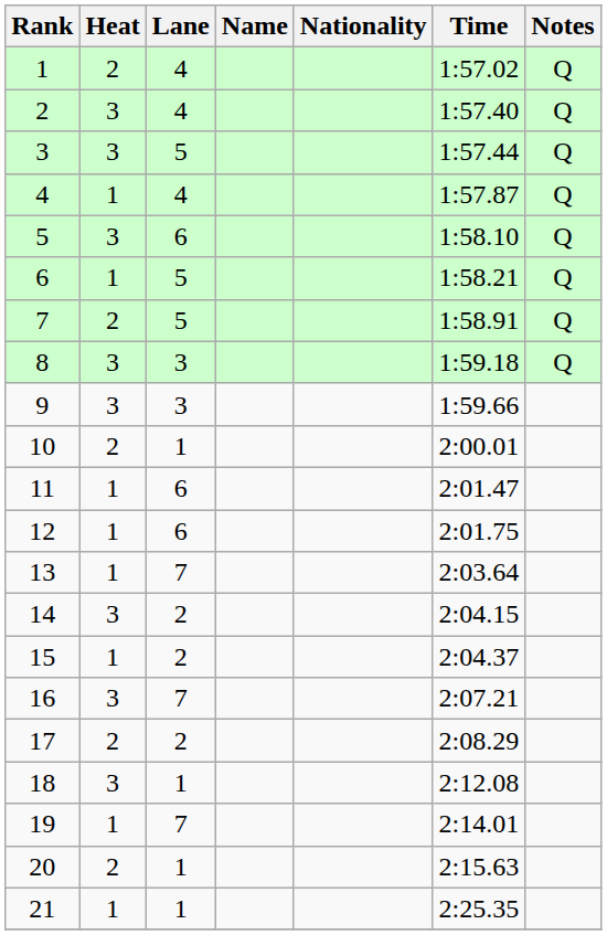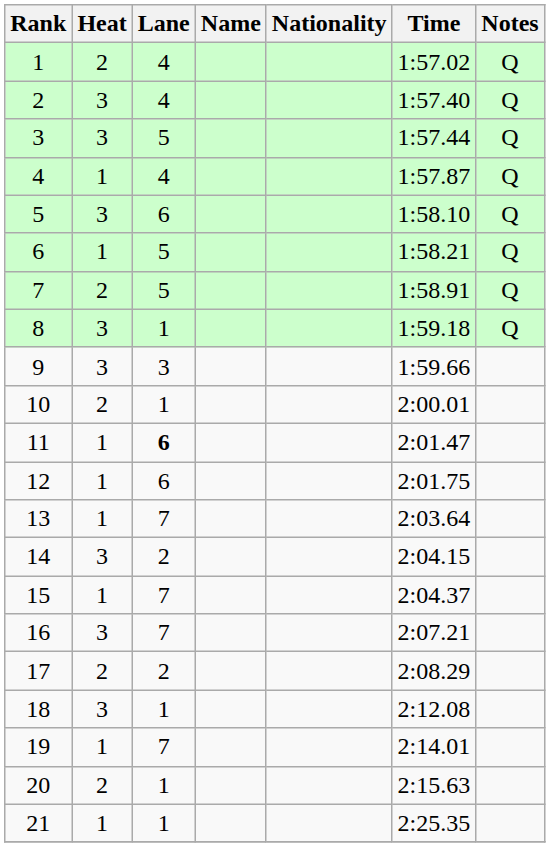 <table class="wikitable sortable" style="text-align:center">
 <tr>
 <th>Rank</th>
 <th>Heat</th>
 <th>Lane</th>
 <th>Name</th>
 <th>Nationality</th>
 <th>Time</th>
 <th>Notes</th>
 </tr>
 <tr bgcolor=ccffcc>
 <td>1</td>
 <td>2</td>
 <td>4</td>
 <td align=left></td>
 <td align=left></td>
 <td>1:57.02</td>
 <td>Q</td>
 </tr>
 <tr bgcolor=ccffcc>
 <td>2</td>
 <td>3</td>
 <td>4</td>
 <td align=left></td>
 <td align=left></td>
 <td>1:57.40</td>
 <td>Q</td>
 </tr>
 <tr bgcolor=ccffcc>
 <td>3</td>
 <td>3</td>
 <td>5</td>
 <td align=left></td>
 <td align=left></td>
 <td>1:57.44</td>
 <td>Q</td>
 </tr>
 <tr bgcolor=ccffcc>
 <td>4</td>
 <td>1</td>
 <td>4</td>
 <td align=left></td>
 <td align=left></td>
 <td>1:57.87</td>
 <td>Q</td>
 </tr>
 <tr bgcolor=ccffcc>
 <td>5</td>
 <td>3</td>
 <td>6</td>
 <td align=left></td>
 <td align=left></td>
 <td>1:58.10</td>
 <td>Q</td>
 </tr>
 <tr bgcolor=ccffcc>
 <td>6</td>
 <td>1</td>
 <td>5</td>
 <td align=left></td>
 <td align=left></td>
 <td>1:58.21</td>
 <td>Q</td>
 </tr>
 <tr bgcolor=ccffcc>
 <td>7</td>
 <td>2</td>
 <td>5</td>
 <td align=left></td>
 <td align=left></td>
 <td>1:58.91</td>
 <td>Q</td>
 </tr>
 <tr bgcolor=ccffcc>
 <td>8</td>
 <td>3</td>
-<td>3</td>
+<td>1</td>
 <td align=left></td>
 <td align=left></td>
 <td>1:59.18</td>
 <td>Q</td>
 </tr>
 <tr>
 <td>9</td>
 <td>3</td>
 <td>3</td>
 <td align=left></td>
 <td align=left></td>
 <td>1:59.66</td>
 <td></td>
 </tr>
 <tr>
 <td>10</td>
 <td>2</td>
 <td>1</td>
 <td align=left></td>
 <td align=left></td>
 <td>2:00.01</td>
 <td></td>
 </tr>
 <tr>
 <td>11</td>
 <td>1</td>
-<td>6</td>
+<td><strong>6</strong></td>
 <td align=left></td>
 <td align=left></td>
 <td>2:01.47</td>
 <td></td>
 </tr>
 <tr>
 <td>12</td>
 <td>1</td>
 <td>6</td>
 <td align=left></td>
 <td align=left></td>
 <td>2:01.75</td>
 <td></td>
 </tr>
 <tr>
 <td>13</td>
 <td>1</td>
 <td>7</td>
 <td align=left></td>
 <td align=left></td>
 <td>2:03.64</td>
 <td></td>
 </tr>
 <tr>
 <td>14</td>
 <td>3</td>
 <td>2</td>
 <td align=left></td>
 <td align=left></td>
 <td>2:04.15</td>
 <td></td>
 </tr>
 <tr>
 <td>15</td>
 <td>1</td>
-<td>2</td>
+<td>7</td>
 <td align=left></td>
 <td align=left></td>
 <td>2:04.37</td>
 <td></td>
 </tr>
 <tr>
 <td>16</td>
 <td>3</td>
 <td>7</td>
 <td align=left></td>
 <td align=left></td>
 <td>2:07.21</td>
 <td></td>
 </tr>
 <tr>
 <td>17</td>
 <td>2</td>
 <td>2</td>
 <td align=left></td>
 <td align=left></td>
 <td>2:08.29</td>
 <td></td>
 </tr>
 <tr>
 <td>18</td>
 <td>3</td>
 <td>1</td>
 <td align=left></td>
 <td align=left></td>
 <td>2:12.08</td>
 <td></td>
 </tr>
 <tr>
 <td>19</td>
 <td>1</td>
 <td>7</td>
 <td align=left></td>
 <td align=left></td>
 <td>2:14.01</td>
 <td></td>
 </tr>
 <tr>
 <td>20</td>
 <td>2</td>
 <td>1</td>
 <td align=left></td>
 <td align=left></td>
 <td>2:15.63</td>
 <td></td>
 </tr>
 <tr>
 <td>21</td>
 <td>1</td>
 <td>1</td>
 <td align=left></td>
 <td align=left></td>
 <td>2:25.35</td>
 <td></td>
 </tr>
 <tr>
 </tr>
 </table>
